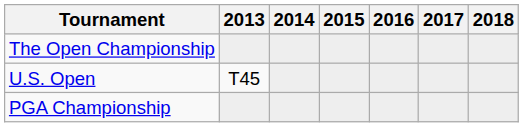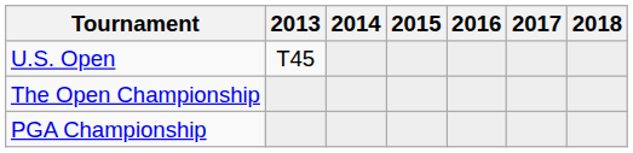 <table class="wikitable" style="font-size:95%;text-align:center;">
 <tr>
 <th>Tournament</th>
 <th>2013</th>
 <th>2014</th>
 <th>2015</th>
 <th>2016</th>
 <th>2017</th>
 <th>2018</th>
 </tr>
 <tr>
-<td align=left><a href='#'>The Open Championship</a></td>
-<td style="background:#eeeeee;"></td>
+<td align=left><a href='#'>U.S. Open</a></td>
+<td>T45</td>
 <td style="background:#eeeeee;"></td>
 <td style="background:#eeeeee;"></td>
 <td style="background:#eeeeee;"></td>
 <td style="background:#eeeeee;"></td>
 <td style="background:#eeeeee;"></td>
 </tr>
 <tr>
-<td align=left><a href='#'>U.S. Open</a></td>
-<td>T45</td>
+<td align=left><a href='#'>The Open Championship</a></td>
+<td style="background:#eeeeee;"></td>
 <td style="background:#eeeeee;"></td>
 <td style="background:#eeeeee;"></td>
 <td style="background:#eeeeee;"></td>
 <td style="background:#eeeeee;"></td>
 <td style="background:#eeeeee;"></td>
 </tr>
 <tr>
 <td align=left><a href='#'>PGA Championship</a></td>
 <td style="background:#eeeeee;"></td>
 <td style="background:#eeeeee;"></td>
 <td style="background:#eeeeee;"></td>
 <td style="background:#eeeeee;"></td>
 <td style="background:#eeeeee;"></td>
 <td style="background:#eeeeee;"></td>
 </tr>
 </table>
